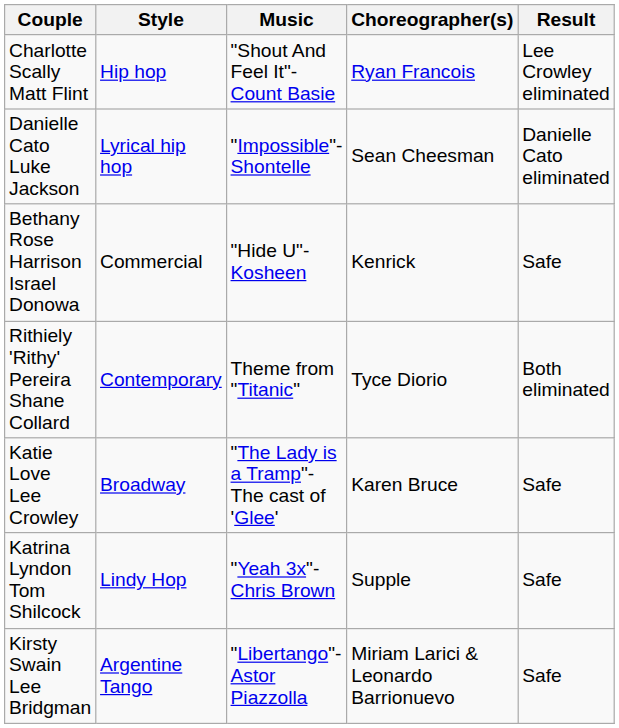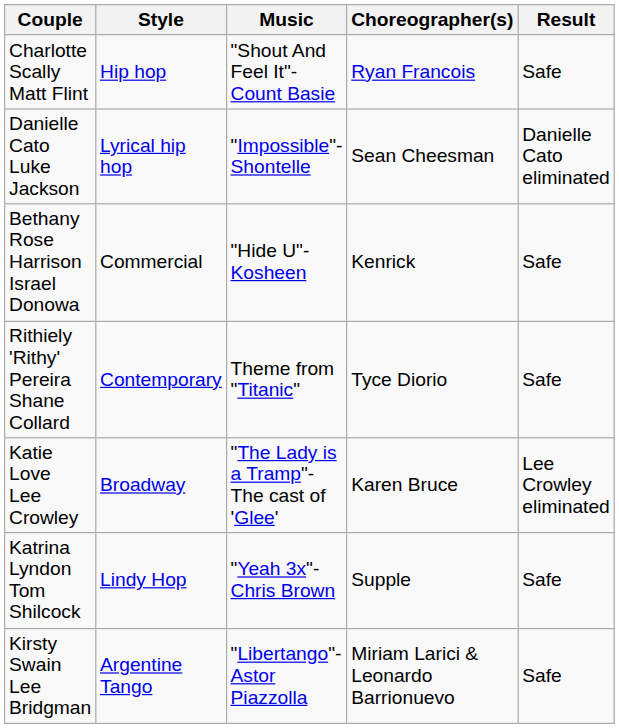 <table class="wikitable" style="width:80%;">
 <tr>
 <th>Couple</th>
 <th>Style</th>
 <th>Music</th>
 <th>Choreographer(s)</th>
 <th>Result</th>
 </tr>
 <tr>
 <td>Charlotte Scally<br>Matt Flint</td>
 <td><a href='#'>Hip hop</a></td>
 <td>"Shout And Feel It"-<a href='#'>Count Basie</a></td>
 <td><a href='#'>Ryan Francois</a></td>
-<td>Lee Crowley eliminated</td>
+<td>Safe</td>
 </tr>
 <tr>
 <td>Danielle Cato<br>Luke Jackson</td>
 <td><a href='#'>Lyrical hip hop</a></td>
 <td>"<a href='#'>Impossible</a>"-<a href='#'>Shontelle</a></td>
 <td>Sean Cheesman</td>
 <td>Danielle Cato eliminated</td>
 </tr>
 <tr>
 <td>Bethany Rose Harrison<br>Israel Donowa</td>
 <td>Commercial</td>
 <td>"Hide U"-<a href='#'>Kosheen</a></td>
 <td>Kenrick</td>
 <td>Safe</td>
 </tr>
 <tr>
 <td>Rithiely 'Rithy' Pereira<br>Shane Collard</td>
 <td><a href='#'>Contemporary</a></td>
 <td>Theme from "<a href='#'>Titanic</a>"</td>
 <td>Tyce Diorio</td>
-<td>Both eliminated</td>
+<td>Safe</td>
 </tr>
 <tr>
 <td>Katie Love<br>Lee Crowley</td>
 <td><a href='#'>Broadway</a></td>
 <td>"<a href='#'>The Lady is a Tramp</a>"-The cast of '<a href='#'>Glee</a>'</td>
 <td>Karen Bruce</td>
-<td>Safe</td>
+<td>Lee Crowley eliminated</td>
 </tr>
 <tr>
 <td>Katrina Lyndon<br>Tom Shilcock</td>
 <td><a href='#'>Lindy Hop</a></td>
 <td>"<a href='#'>Yeah 3x</a>"-<a href='#'>Chris Brown</a></td>
 <td>Supple</td>
 <td>Safe</td>
 </tr>
 <tr>
 <td>Kirsty Swain<br>Lee Bridgman</td>
 <td><a href='#'>Argentine Tango</a></td>
 <td>"<a href='#'>Libertango</a>"-<a href='#'>Astor Piazzolla</a></td>
 <td>Miriam Larici & Leonardo Barrionuevo</td>
 <td>Safe</td>
 </tr>
 </table>
